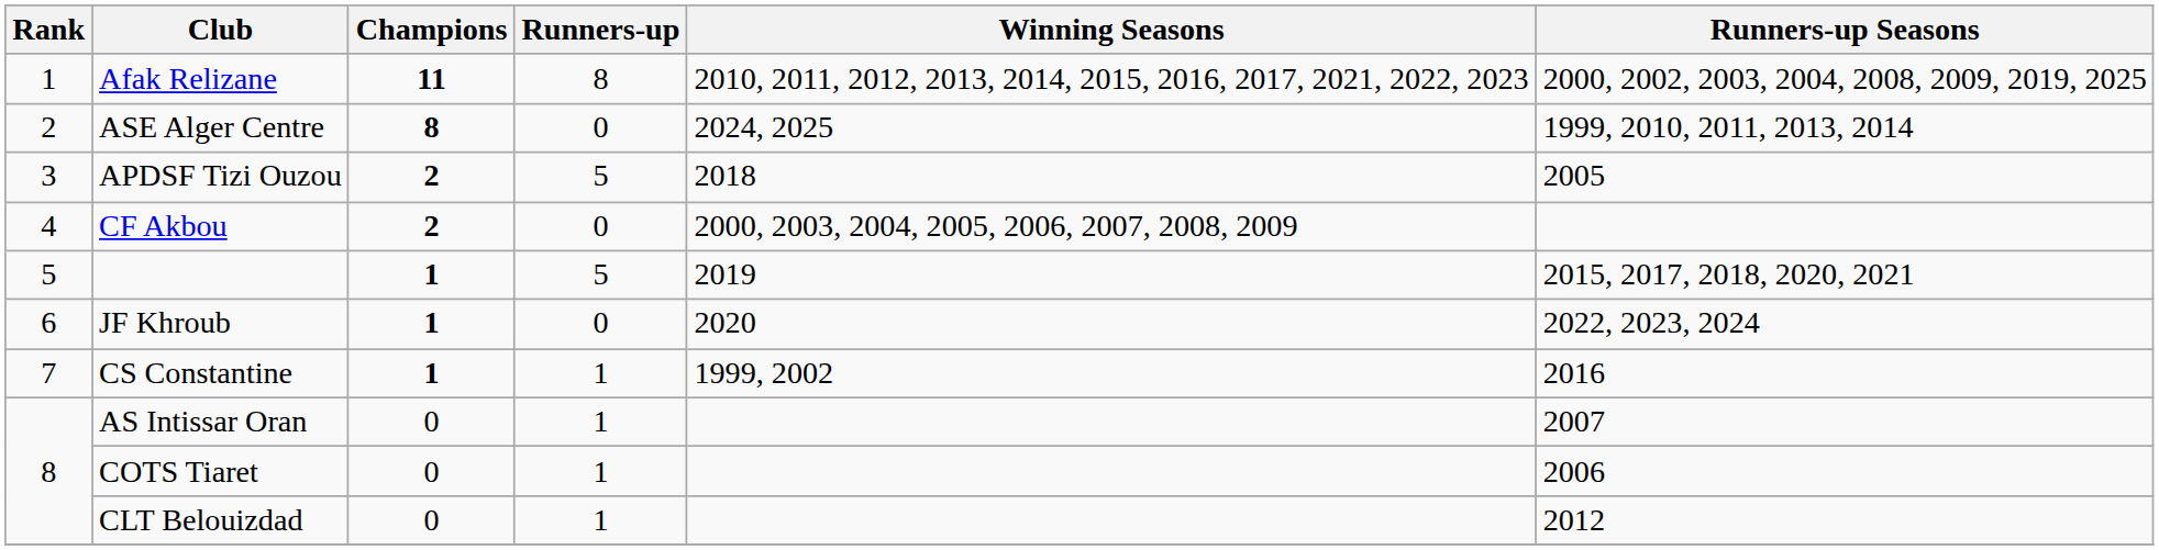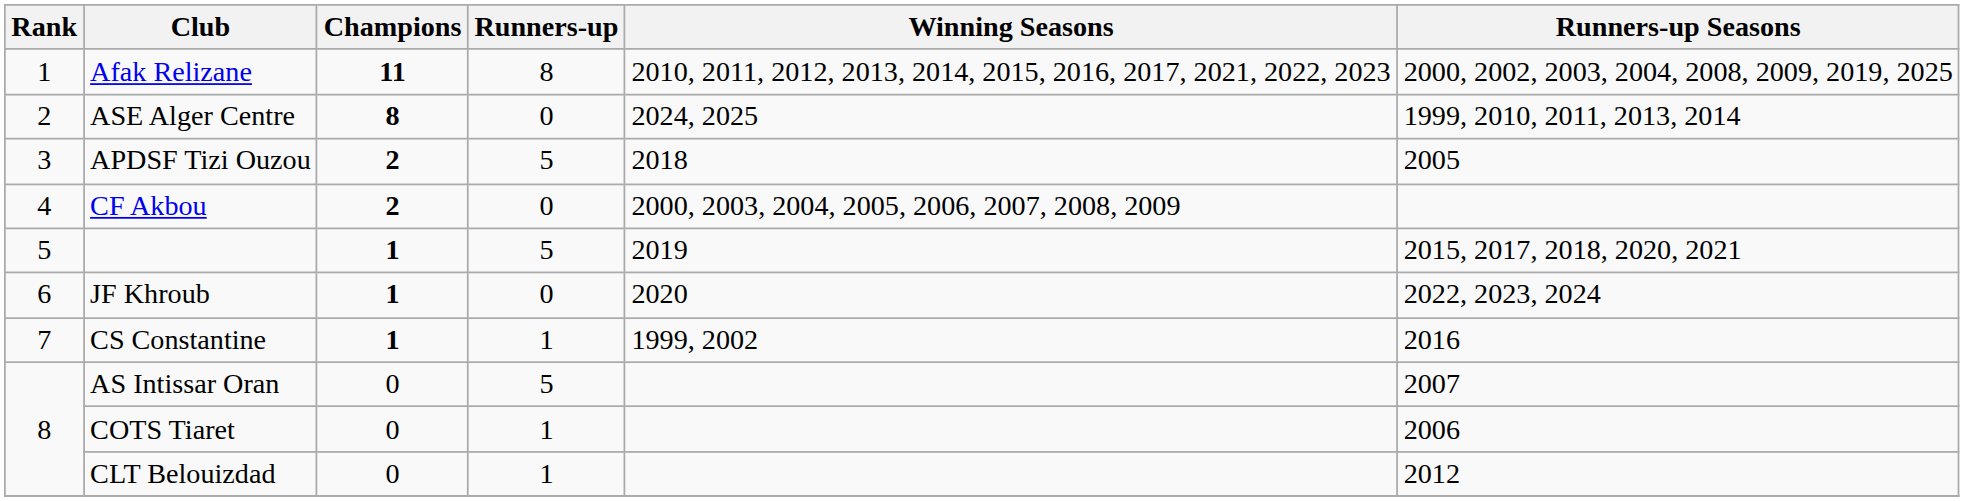 <table class="wikitable">
 <tr>
 <th>Rank</th>
 <th>Club</th>
 <th>Champions</th>
 <th>Runners-up</th>
 <th>Winning Seasons</th>
 <th>Runners-up Seasons</th>
 </tr>
 <tr>
 <td align=center>1</td>
 <td><a href='#'>Afak Relizane</a></td>
 <td align=center><strong>11</strong></td>
 <td align=center>8</td>
 <td>2010, 2011, 2012, 2013, 2014, 2015, 2016, 2017, 2021, 2022, 2023</td>
 <td>2000, 2002, 2003, 2004, 2008, 2009, 2019, 2025</td>
 </tr>
 <tr>
 <td align=center>2</td>
 <td>ASE Alger Centre</td>
 <td align=center><strong>8</strong></td>
 <td align=center>0</td>
 <td>2024, 2025</td>
 <td>1999, 2010, 2011, 2013, 2014</td>
 </tr>
 <tr>
 <td align=center>3</td>
 <td>APDSF Tizi Ouzou</td>
 <td align=center><strong>2</strong></td>
 <td align=center>5</td>
 <td>2018</td>
 <td>2005</td>
 </tr>
 <tr>
 <td align=center>4</td>
 <td><a href='#'>CF Akbou</a></td>
 <td align=center><strong>2</strong></td>
 <td align=center>0</td>
 <td>2000, 2003, 2004, 2005, 2006, 2007, 2008, 2009</td>
 <td></td>
 </tr>
 <tr>
 <td align=center>5</td>
 <td></td>
 <td align=center><strong>1</strong></td>
 <td align=center>5</td>
 <td>2019</td>
 <td>2015, 2017, 2018, 2020, 2021</td>
 </tr>
 <tr>
 <td align=center>6</td>
 <td>JF Khroub</td>
 <td align=center><strong>1</strong></td>
 <td align=center>0</td>
 <td>2020</td>
 <td>2022, 2023, 2024</td>
 </tr>
 <tr>
 <td align=center>7</td>
 <td>CS Constantine</td>
 <td align=center><strong>1</strong></td>
 <td align=center>1</td>
 <td>1999, 2002</td>
 <td>2016</td>
 </tr>
 <tr>
 <td align=center rowspan=3>8</td>
 <td>AS Intissar Oran</td>
 <td align=center>0</td>
-<td align=center>1</td>
+<td align=center>5</td>
 <td></td>
 <td>2007</td>
 </tr>
 <tr>
 <td>COTS Tiaret</td>
 <td align=center>0</td>
 <td align=center>1</td>
 <td></td>
 <td>2006</td>
 </tr>
 <tr>
 <td>CLT Belouizdad</td>
 <td align=center>0</td>
 <td align=center>1</td>
 <td></td>
 <td>2012</td>
 </tr>
 <tr>
 </tr>
 </table>
